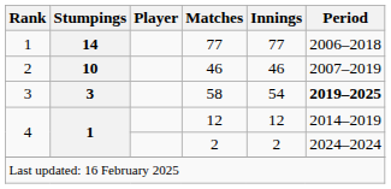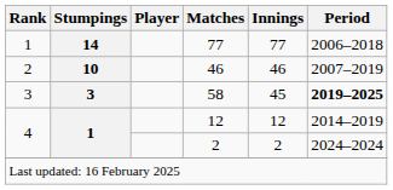 <table class="wikitable plainrowheaders sortable">
 <tr>
 <th scope=col>Rank</th>
 <th scope=col>Stumpings</th>
 <th scope=col>Player</th>
 <th scope=col>Matches</th>
 <th scope=col>Innings</th>
 <th scope=col>Period</th>
 </tr>
 <tr>
 <td align=center>1</td>
 <th scope=row style=text-align:center;>14</th>
 <td></td>
 <td align=center>77</td>
 <td align=center>77</td>
 <td>2006–2018</td>
 </tr>
 <tr>
 <td align=center>2</td>
 <th scope=row style=text-align:center;>10</th>
 <td></td>
 <td align=center>46</td>
 <td align=center>46</td>
 <td>2007–2019</td>
 </tr>
 <tr>
 <td align=center>3</td>
 <th scope=row style=text-align:center;>3</th>
 <td></td>
 <td align="center">58</td>
-<td align="center">54</td>
+<td align="center">45</td>
 <td><strong>2019–2025</strong></td>
 </tr>
 <tr>
 <td rowspan="2" align="center">4</td>
 <th rowspan="2" scope="row" style="text-align:center;">1</th>
 <td></td>
 <td align="center">12</td>
 <td align="center">12</td>
 <td>2014–2019</td>
 </tr>
 <tr>
 <td></td>
 <td align="center">2</td>
 <td align="center">2</td>
 <td>2024–2024</td>
 </tr>
 <tr>
 </tr>
 <tr class=sortbottom>
 <td colspan=6><small>Last updated: 16 February 2025</small></td>
 </tr>
 </table>
